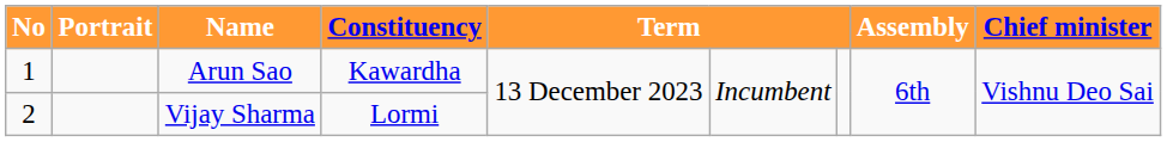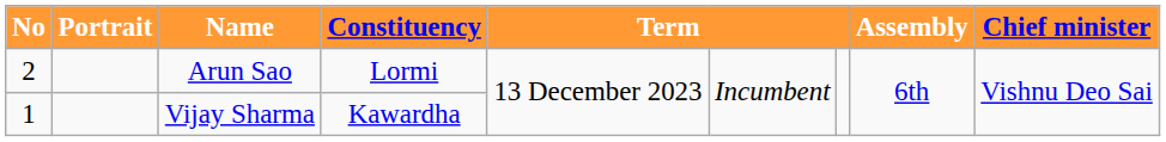 <table class="wikitable">
 <tr>
 <th style="background-color:#FF9933; color:white">No</th>
 <th style="background-color:#FF9933; color:white">Portrait</th>
 <th style="background-color:#FF9933; color:white">Name</th>
 <th style="background-color:#FF9933; color:white"><a href='#'>Constituency</a></th>
 <th colspan="3" style="background-color:#FF9933; color:white">Term</th>
 <th style="background-color:#FF9933; color:white">Assembly</th>
 <th style="background-color:#FF9933; color:white"><a href='#'>Chief minister</a></th>
 </tr>
 <tr style="text-align:center;">
-<td>1</td>
+<td>2</td>
 <td></td>
 <td><a href='#'>Arun Sao</a></td>
-<td><a href='#'>Kawardha</a></td>
+<td><a href='#'>Lormi</a></td>
 <td rowspan="2">13 December 2023</td>
 <td rowspan="2"><em>Incumbent</em></td>
 <td rowspan="2"></td>
 <td rowspan="2"><a href='#'>6th</a></td>
 <td rowspan="2"><a href='#'>Vishnu Deo Sai</a></td>
 </tr>
 <tr style="text-align:center;">
-<td>2</td>
+<td>1</td>
 <td></td>
 <td><a href='#'>Vijay Sharma</a></td>
-<td><a href='#'>Lormi</a></td>
+<td><a href='#'>Kawardha</a></td>
 </tr>
 </table>
